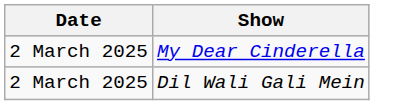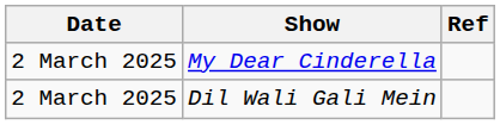 <table class="wikitable">
 <tr>
 <th>Date</th>
 <th>Show</th>
+<th>Ref</th>
 </tr>
 <tr>
 <td>2 March 2025</td>
 <td><em><a href='#'>My Dear Cinderella</a></em></td>
+<td></td>
 </tr>
 <tr>
 <td>2 March 2025</td>
 <td><em>Dil Wali Gali Mein</em></td>
+<td></td>
 </tr>
 </table>
